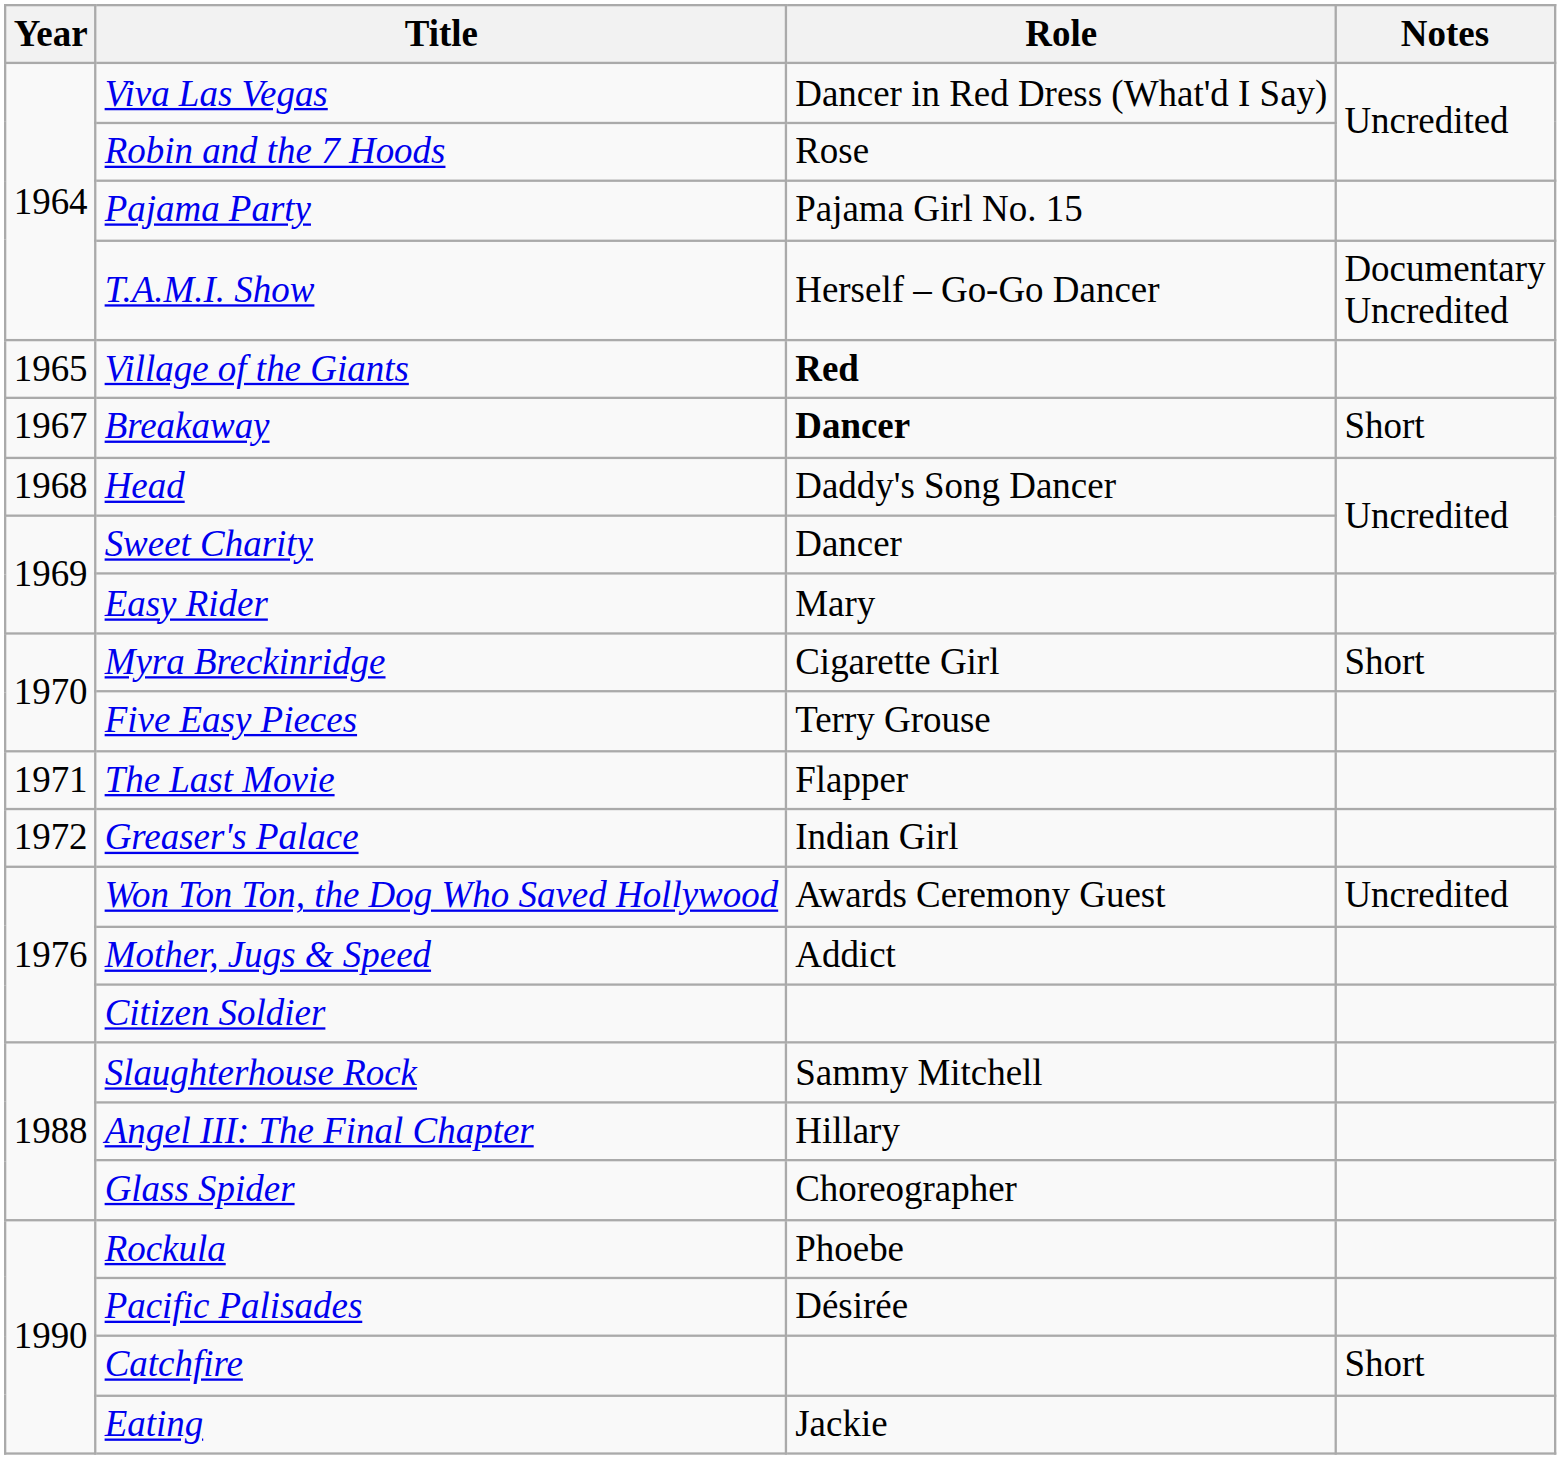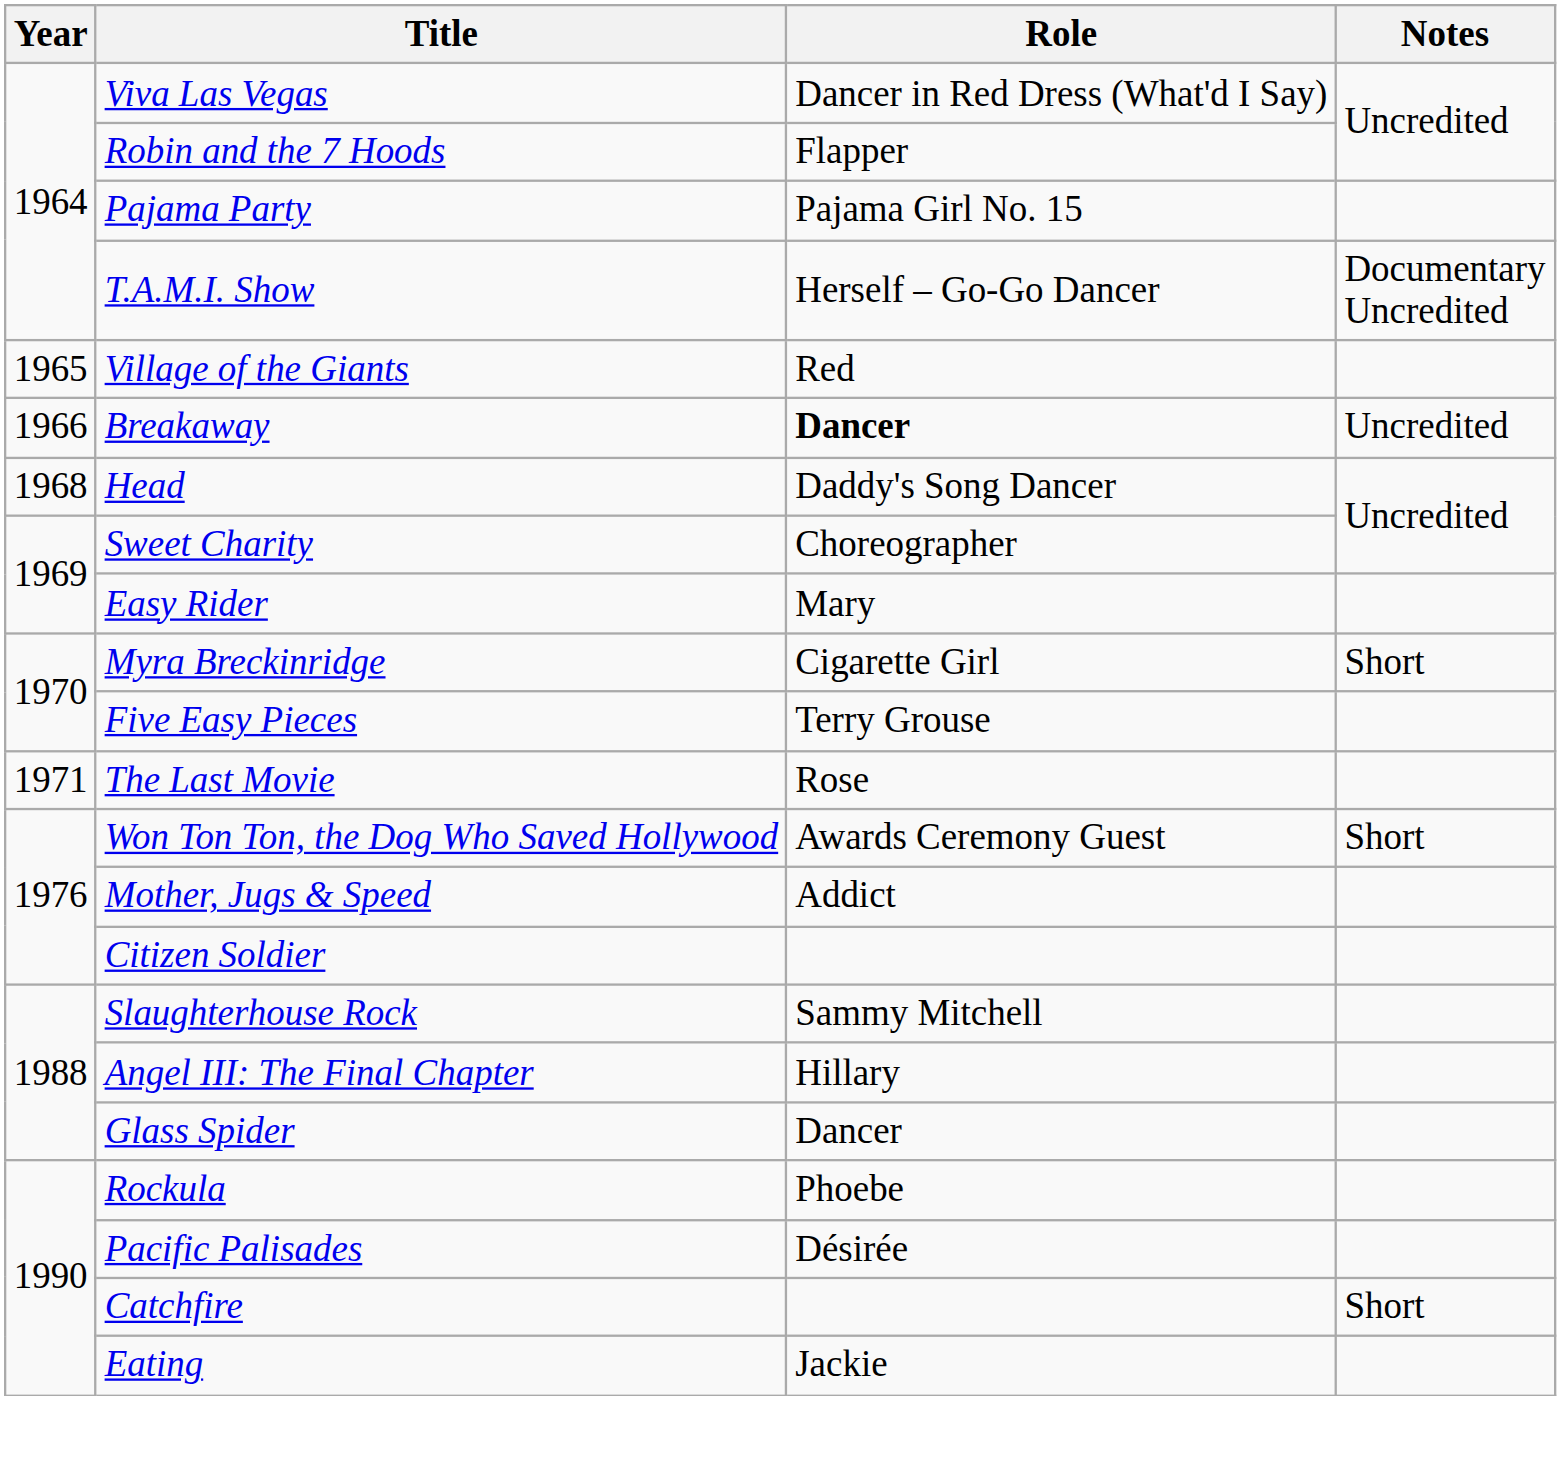 <table class="wikitable">
 <tr>
 <th>Year</th>
 <th>Title</th>
 <th>Role</th>
 <th>Notes</th>
 </tr>
 <tr>
 <td rowspan="4">1964</td>
 <td><em><a href='#'>Viva Las Vegas</a></em></td>
 <td>Dancer in Red Dress (What'd I Say)</td>
 <td rowspan="2">Uncredited</td>
 </tr>
 <tr>
 <td><em><a href='#'>Robin and the 7 Hoods</a></em></td>
-<td>Rose</td>
+<td>Flapper</td>
 </tr>
 <tr>
 <td><em><a href='#'>Pajama Party</a></em></td>
 <td>Pajama Girl No. 15</td>
 <td></td>
 </tr>
 <tr>
 <td><em><a href='#'>T.A.M.I. Show</a></em></td>
 <td>Herself – Go-Go Dancer</td>
 <td>Documentary<br>Uncredited</td>
 </tr>
 <tr>
 <td>1965</td>
 <td><em><a href='#'>Village of the Giants</a></em></td>
-<td><strong>Red</strong></td>
+<td>Red</td>
 <td></td>
 </tr>
 <tr>
-<td>1967</td>
+<td>1966</td>
 <td><em><a href='#'>Breakaway</a></em></td>
 <td><strong>Dancer</strong></td>
-<td>Short</td>
+<td>Uncredited</td>
 </tr>
 <tr>
 <td>1968</td>
 <td><em><a href='#'>Head</a></em></td>
 <td>Daddy's Song Dancer</td>
 <td rowspan="2">Uncredited</td>
 </tr>
 <tr>
 <td rowspan="2">1969</td>
 <td><em><a href='#'>Sweet Charity</a></em></td>
-<td>Dancer</td>
+<td>Choreographer</td>
 </tr>
 <tr>
 <td><em><a href='#'>Easy Rider</a></em></td>
 <td>Mary</td>
 <td></td>
 </tr>
 <tr>
 <td rowspan="2">1970</td>
 <td><em><a href='#'>Myra Breckinridge</a></em></td>
 <td>Cigarette Girl</td>
 <td>Short</td>
 </tr>
 <tr>
 <td><em><a href='#'>Five Easy Pieces</a></em></td>
 <td>Terry Grouse</td>
 <td></td>
 </tr>
 <tr>
 <td>1971</td>
 <td><em><a href='#'>The Last Movie</a></em></td>
-<td>Flapper</td>
-<td></td>
-</tr>
-<tr>
-<td>1972</td>
-<td><em><a href='#'>Greaser's Palace</a></em></td>
-<td>Indian Girl</td>
+<td>Rose</td>
 <td></td>
 </tr>
 <tr>
 <td rowspan="3">1976</td>
 <td><em><a href='#'>Won Ton Ton, the Dog Who Saved Hollywood</a></em></td>
 <td>Awards Ceremony Guest</td>
-<td>Uncredited</td>
+<td>Short</td>
 </tr>
 <tr>
 <td><em><a href='#'>Mother, Jugs & Speed</a></em></td>
 <td>Addict</td>
 <td></td>
 </tr>
 <tr>
 <td><em><a href='#'>Citizen Soldier</a></em></td>
 <td></td>
 <td></td>
 </tr>
 <tr>
 <td rowspan="3">1988</td>
 <td><em><a href='#'>Slaughterhouse Rock</a></em></td>
 <td>Sammy Mitchell</td>
 <td></td>
 </tr>
 <tr>
 <td><em><a href='#'>Angel III: The Final Chapter</a></em></td>
 <td>Hillary</td>
 <td></td>
 </tr>
 <tr>
 <td><em><a href='#'>Glass Spider</a></em></td>
-<td>Choreographer</td>
+<td>Dancer</td>
 <td></td>
 </tr>
 <tr>
 <td rowspan="4">1990</td>
 <td><em><a href='#'>Rockula</a></em></td>
 <td>Phoebe</td>
 <td></td>
 </tr>
 <tr>
 <td><em><a href='#'>Pacific Palisades</a></em></td>
 <td>Désirée</td>
 <td></td>
 </tr>
 <tr>
 <td><em><a href='#'>Catchfire</a></em></td>
 <td></td>
 <td>Short</td>
 </tr>
 <tr>
 <td><em><a href='#'>Eating</a></em></td>
 <td>Jackie</td>
 <td></td>
 </tr>
 </table>
